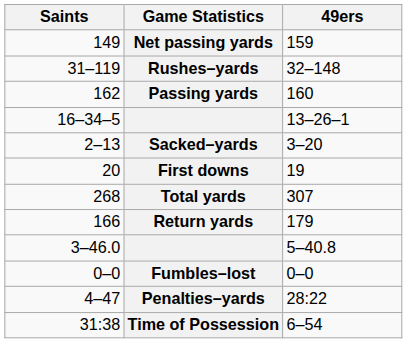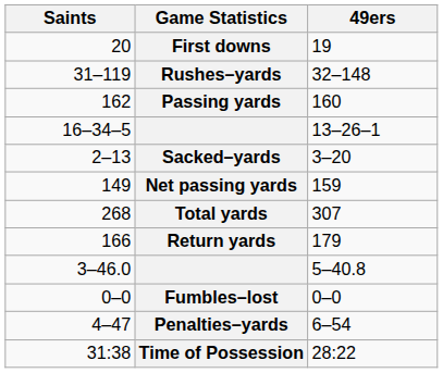 <table class="wikitable" style="margin: 1em auto 1em auto">
 <tr>
 <th style="width:30%;">Saints</th>
 <th style="width:40%;">Game Statistics</th>
 <th style="width:30%;">49ers</th>
 </tr>
 <tr>
-<td style="text-align:right;">149</td>
-<th>Net passing yards</th>
-<td>159</td>
+<td style="text-align:right;">20</td>
+<th>First downs</th>
+<td>19</td>
 </tr>
 <tr>
 <td style="text-align:right;">31–119</td>
 <th>Rushes–yards</th>
 <td>32–148</td>
 </tr>
 <tr>
 <td style="text-align:right;">162</td>
 <th>Passing yards</th>
 <td>160</td>
 </tr>
 <tr>
 <td style="text-align:right;">16–34–5</td>
 <th></th>
 <td>13–26–1</td>
 </tr>
 <tr>
 <td style="text-align:right;">2–13</td>
 <th>Sacked–yards</th>
 <td>3–20</td>
 </tr>
 <tr>
-<td style="text-align:right;">20</td>
-<th>First downs</th>
-<td>19</td>
+<td style="text-align:right;">149</td>
+<th>Net passing yards</th>
+<td>159</td>
 </tr>
 <tr>
 <td style="text-align:right;">268</td>
 <th>Total yards</th>
 <td>307</td>
 </tr>
 <tr>
 <td style="text-align:right;">166</td>
 <th>Return yards</th>
 <td>179</td>
 </tr>
 <tr>
 <td style="text-align:right;">3–46.0</td>
 <th></th>
 <td>5–40.8</td>
 </tr>
 <tr>
 <td style="text-align:right;">0–0</td>
 <th>Fumbles–lost</th>
 <td>0–0</td>
 </tr>
 <tr>
 <td style="text-align:right;">4–47</td>
 <th>Penalties–yards</th>
-<td>28:22</td>
+<td>6–54</td>
 </tr>
 <tr>
 <td style="text-align:right;">31:38</td>
 <th>Time of Possession</th>
-<td>6–54</td>
+<td>28:22</td>
 </tr>
 </table>
